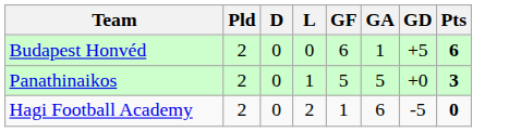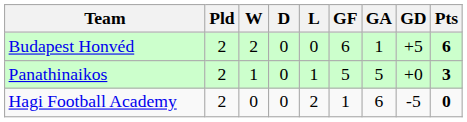 <table class="wikitable" style="text-align: center;">
 <tr>
 <th width=175>Team</th>
 <th width=20 abbr="Played">Pld</th>
+<th width=20 abbr="Won">W</th>
 <th width=20 abbr="Drawn">D</th>
 <th width=20 abbr="Lost">L</th>
 <th width=20 abbr="Goals for">GF</th>
 <th width=20 abbr="Goals against">GA</th>
 <th width=20 abbr="Goal difference">GD</th>
 <th width=20 abbr="Points">Pts</th>
 </tr>
 <tr bgcolor=#ccffcc>
 <td align=left> <a href='#'>Budapest Honvéd</a></td>
+<td>2</td>
 <td>2</td>
 <td>0</td>
 <td>0</td>
 <td>6</td>
 <td>1</td>
 <td>+5</td>
 <td><strong>6</strong></td>
 </tr>
 <tr bgcolor=#ccffcc>
 <td align=left> <a href='#'>Panathinaikos</a></td>
 <td>2</td>
+<td>1</td>
 <td>0</td>
 <td>1</td>
 <td>5</td>
 <td>5</td>
 <td>+0</td>
 <td><strong>3</strong></td>
 </tr>
 <tr>
 <td align=left> <a href='#'>Hagi Football Academy</a></td>
 <td>2</td>
 <td>0</td>
+<td>0</td>
 <td>2</td>
 <td>1</td>
 <td>6</td>
 <td>-5</td>
 <td><strong>0</strong></td>
 </tr>
 </table>
